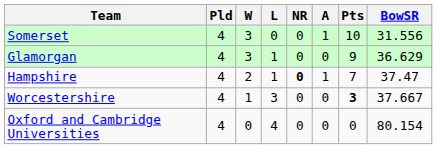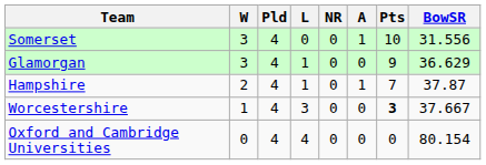 <table class="wikitable" style="text-align:center">
 <tr>
 <th width=200>Team</th>
+<th width=20>W</th>
 <th width=20>Pld</th>
-<th width=20>W</th>
 <th width=20>L</th>
 <th width=20>NR</th>
 <th width=20>A</th>
 <th width=20>Pts</th>
 <th width=60><a href='#'>BowSR</a></th>
 </tr>
 <tr bgcolor="#ccffcc">
 <td align=left><a href='#'>Somerset</a></td>
+<td>3</td>
 <td>4</td>
-<td>3</td>
 <td>0</td>
 <td>0</td>
 <td>1</td>
 <td>10</td>
 <td>31.556</td>
 </tr>
 <tr bgcolor="#ccffcc">
 <td align=left><a href='#'>Glamorgan</a></td>
+<td>3</td>
 <td>4</td>
-<td>3</td>
 <td>1</td>
 <td>0</td>
 <td>0</td>
 <td>9</td>
 <td>36.629</td>
 </tr>
 <tr>
 <td align=left><a href='#'>Hampshire</a></td>
+<td>2</td>
 <td>4</td>
-<td>2</td>
 <td>1</td>
-<td><strong>0</strong></td>
+<td>0</td>
 <td>1</td>
 <td>7</td>
-<td>37.47</td>
+<td>37.87</td>
 </tr>
 <tr>
 <td align=left><a href='#'>Worcestershire</a></td>
+<td>1</td>
 <td>4</td>
-<td>1</td>
 <td>3</td>
 <td>0</td>
 <td>0</td>
 <td><strong>3</strong></td>
 <td>37.667</td>
 </tr>
 <tr>
 <td align=left><a href='#'>Oxford and Cambridge Universities</a></td>
+<td>0</td>
 <td>4</td>
-<td>0</td>
 <td>4</td>
 <td>0</td>
 <td>0</td>
 <td>0</td>
 <td>80.154</td>
 </tr>
 </table>
